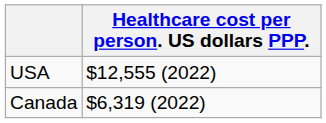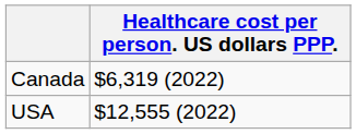 <table class=wikitable style="float:right; clear:right;">
 <tr>
 <th></th>
 <th style=max-width:12em><a href='#'>Healthcare cost per person</a>. US dollars <a href='#'>PPP</a>.</th>
 </tr>
 <tr>
+<td>Canada</td>
+<td>$6,319 (2022)</td>
+</tr>
+<tr>
 <td>USA</td>
 <td>$12,555 (2022)</td>
 </tr>
-<tr>
-<td>Canada</td>
-<td>$6,319 (2022)</td>
-</tr>
 </table>
